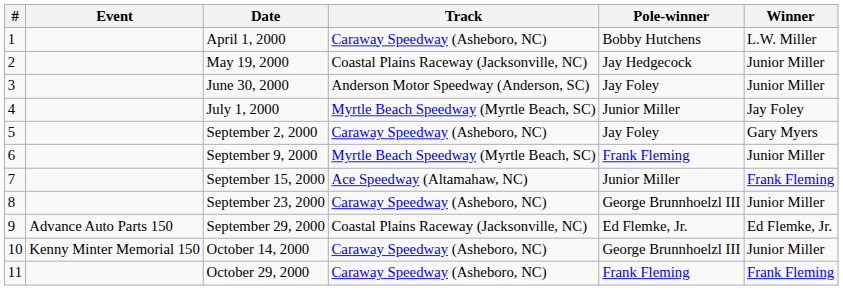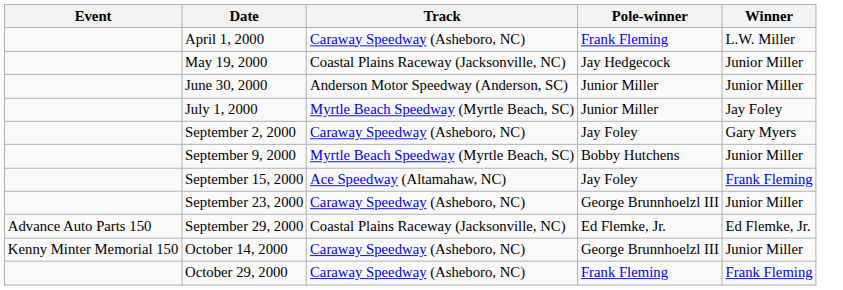 <table class="wikitable">
 <tr>
-<th>#</th>
 <th>Event</th>
 <th>Date</th>
 <th>Track</th>
 <th>Pole-winner</th>
 <th>Winner</th>
 </tr>
 <tr>
-<td>1</td>
 <td></td>
 <td>April 1, 2000</td>
 <td><a href='#'>Caraway Speedway</a> (Asheboro, NC)</td>
-<td>Bobby Hutchens</td>
+<td><a href='#'>Frank Fleming</a></td>
 <td>L.W. Miller</td>
 </tr>
 <tr>
-<td>2</td>
 <td></td>
 <td>May 19, 2000</td>
 <td>Coastal Plains Raceway (Jacksonville, NC)</td>
 <td>Jay Hedgecock</td>
 <td>Junior Miller</td>
 </tr>
 <tr>
-<td>3</td>
 <td></td>
 <td>June 30, 2000</td>
 <td>Anderson Motor Speedway (Anderson, SC)</td>
-<td>Jay Foley</td>
+<td>Junior Miller</td>
 <td>Junior Miller</td>
 </tr>
 <tr>
-<td>4</td>
 <td></td>
 <td>July 1, 2000</td>
 <td><a href='#'>Myrtle Beach Speedway</a> (Myrtle Beach, SC)</td>
 <td>Junior Miller</td>
 <td>Jay Foley</td>
 </tr>
 <tr>
-<td>5</td>
 <td></td>
 <td>September 2, 2000</td>
 <td><a href='#'>Caraway Speedway</a> (Asheboro, NC)</td>
 <td>Jay Foley</td>
 <td>Gary Myers</td>
 </tr>
 <tr>
-<td>6</td>
 <td></td>
 <td>September 9, 2000</td>
 <td><a href='#'>Myrtle Beach Speedway</a> (Myrtle Beach, SC)</td>
-<td><a href='#'>Frank Fleming</a></td>
+<td>Bobby Hutchens</td>
 <td>Junior Miller</td>
 </tr>
 <tr>
-<td>7</td>
 <td></td>
 <td>September 15, 2000</td>
 <td><a href='#'>Ace Speedway</a> (Altamahaw, NC)</td>
-<td>Junior Miller</td>
+<td>Jay Foley</td>
 <td><a href='#'>Frank Fleming</a></td>
 </tr>
 <tr>
-<td>8</td>
 <td></td>
 <td>September 23, 2000</td>
 <td><a href='#'>Caraway Speedway</a> (Asheboro, NC)</td>
 <td>George Brunnhoelzl III</td>
 <td>Junior Miller</td>
 </tr>
 <tr>
-<td>9</td>
 <td>Advance Auto Parts 150</td>
 <td>September 29, 2000</td>
 <td>Coastal Plains Raceway (Jacksonville, NC)</td>
 <td>Ed Flemke, Jr.</td>
 <td>Ed Flemke, Jr.</td>
 </tr>
 <tr>
-<td>10</td>
 <td>Kenny Minter Memorial 150</td>
 <td>October 14, 2000</td>
 <td><a href='#'>Caraway Speedway</a> (Asheboro, NC)</td>
 <td>George Brunnhoelzl III</td>
 <td>Junior Miller</td>
 </tr>
 <tr>
-<td>11</td>
 <td></td>
 <td>October 29, 2000</td>
 <td><a href='#'>Caraway Speedway</a> (Asheboro, NC)</td>
 <td><a href='#'>Frank Fleming</a></td>
 <td><a href='#'>Frank Fleming</a></td>
 </tr>
 </table>
